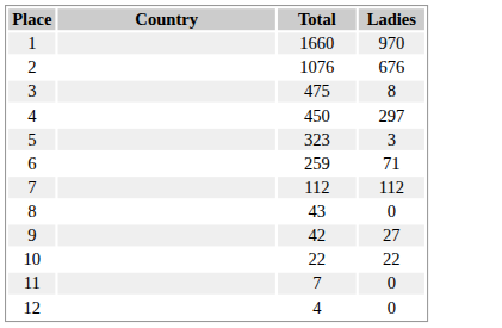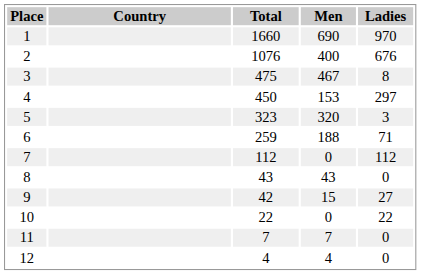 <table border="0" style="border: 1px solid #999; background-color:#FFFFFF; text-align:center; font-size:86%; line-height:15px;">
 <tr align="center" bgcolor="#CCCCCC">
 <th width=35>Place</th>
 <th width=170>Country</th>
 <th width=60>Total</th>
+<th width=50>Men</th>
 <th width=50>Ladies</th>
 </tr>
 <tr bgcolor="#EFEFEF">
 <td>1</td>
 <td align="left"></td>
 <td>1660</td>
+<td>690</td>
 <td>970</td>
 </tr>
 <tr>
 <td>2</td>
 <td align="left"></td>
 <td>1076</td>
+<td>400</td>
 <td>676</td>
 </tr>
 <tr bgcolor="#EFEFEF">
 <td>3</td>
 <td align="left"></td>
 <td>475</td>
+<td>467</td>
 <td>8</td>
 </tr>
 <tr>
 <td>4</td>
 <td align="left"></td>
 <td>450</td>
+<td>153</td>
 <td>297</td>
 </tr>
 <tr bgcolor="#EFEFEF">
 <td>5</td>
 <td align="left"></td>
 <td>323</td>
+<td>320</td>
 <td>3</td>
 </tr>
 <tr>
 <td>6</td>
 <td align="left"></td>
 <td>259</td>
+<td>188</td>
 <td>71</td>
 </tr>
 <tr bgcolor="#EFEFEF">
 <td>7</td>
 <td align="left"></td>
 <td>112</td>
+<td>0</td>
 <td>112</td>
 </tr>
 <tr>
 <td>8</td>
 <td align="left"></td>
+<td>43</td>
 <td>43</td>
 <td>0</td>
 </tr>
 <tr bgcolor="#EFEFEF">
 <td>9</td>
 <td align="left"></td>
 <td>42</td>
+<td>15</td>
 <td>27</td>
 </tr>
 <tr>
 <td>10</td>
 <td align="left"></td>
 <td>22</td>
+<td>0</td>
 <td>22</td>
 </tr>
 <tr bgcolor="#EFEFEF">
 <td>11</td>
 <td align="left"></td>
+<td>7</td>
 <td>7</td>
 <td>0</td>
 </tr>
 <tr>
 <td>12</td>
 <td align="left"></td>
 <td>4</td>
+<td>4</td>
 <td>0</td>
 </tr>
 </table>
